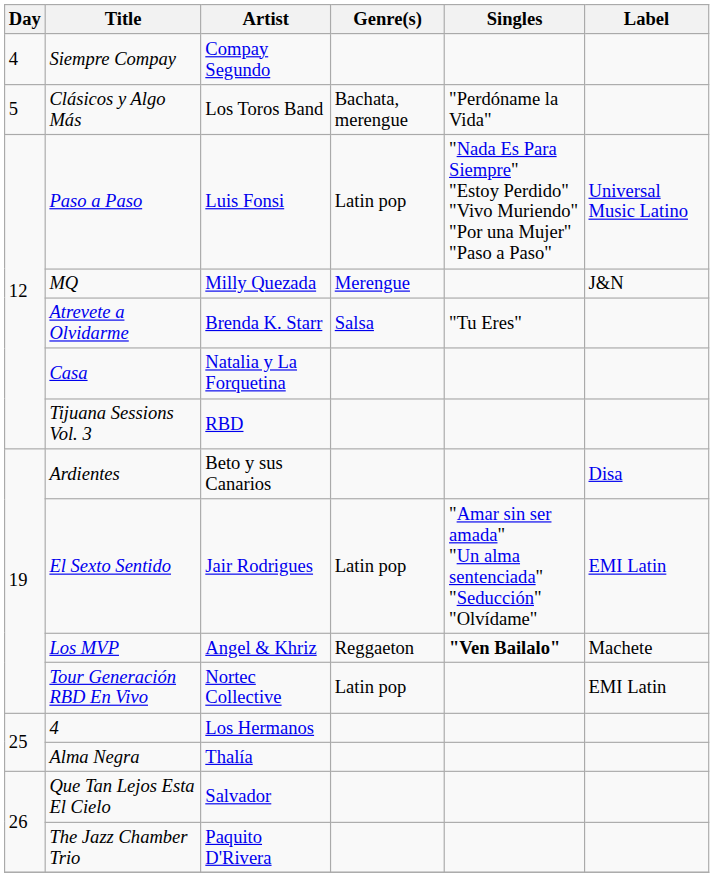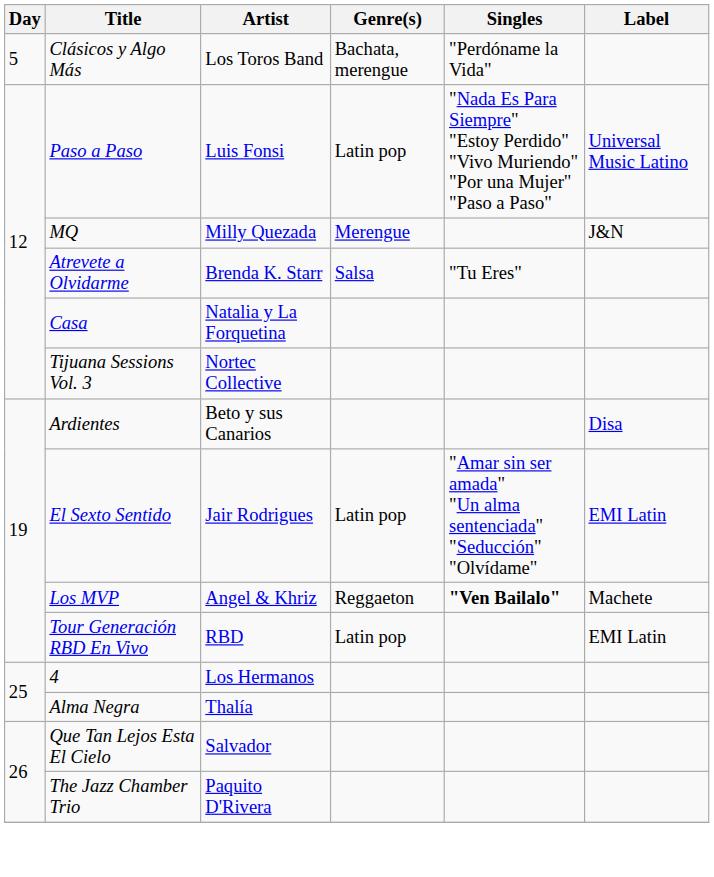 <table class="wikitable sortable" style="text-align: left;">
 <tr>
 <th>Day</th>
 <th>Title</th>
 <th>Artist</th>
 <th>Genre(s)</th>
 <th>Singles</th>
 <th>Label</th>
-</tr>
-<tr>
-<td>4</td>
-<td><em>Siempre Compay</em></td>
-<td><a href='#'>Compay Segundo</a></td>
-<td></td>
-<td></td>
-<td></td>
 </tr>
 <tr>
 <td>5</td>
 <td><em>Clásicos y Algo Más</em></td>
 <td>Los Toros Band</td>
 <td>Bachata, merengue</td>
 <td>"Perdóname la Vida"</td>
 <td></td>
 </tr>
 <tr>
 <td rowspan="5">12</td>
 <td><em><a href='#'>Paso a Paso</a></em></td>
 <td><a href='#'>Luis Fonsi</a></td>
 <td>Latin pop</td>
 <td>"<a href='#'>Nada Es Para Siempre</a>"<br>"Estoy Perdido"<br>"Vivo Muriendo"<br>"Por una Mujer"<br>"Paso a Paso"</td>
 <td><a href='#'>Universal Music Latino</a></td>
 </tr>
 <tr>
 <td><em>MQ</em></td>
 <td><a href='#'>Milly Quezada</a></td>
 <td><a href='#'>Merengue</a></td>
 <td></td>
 <td>J&N</td>
 </tr>
 <tr>
 <td><em><a href='#'>Atrevete a Olvidarme</a></em></td>
 <td><a href='#'>Brenda K. Starr</a></td>
 <td><a href='#'>Salsa</a></td>
 <td>"Tu Eres"</td>
 <td></td>
 </tr>
 <tr>
 <td><em><a href='#'>Casa</a></em></td>
 <td><a href='#'>Natalia y La Forquetina</a></td>
 <td></td>
 <td></td>
 <td></td>
 </tr>
 <tr>
 <td><em>Tijuana Sessions Vol. 3</em></td>
-<td><a href='#'>RBD</a></td>
+<td><a href='#'>Nortec Collective</a></td>
 <td></td>
 <td></td>
 <td></td>
 </tr>
 <tr>
 <td rowspan="4">19</td>
 <td><em>Ardientes</em></td>
 <td>Beto y sus Canarios</td>
 <td></td>
 <td></td>
 <td><a href='#'>Disa</a></td>
 </tr>
 <tr>
 <td><em><a href='#'>El Sexto Sentido</a></em></td>
 <td><a href='#'>Jair Rodrigues</a></td>
 <td>Latin pop</td>
 <td>"<a href='#'>Amar sin ser amada</a>"<br>"<a href='#'>Un alma sentenciada</a>"<br>"<a href='#'>Seducción</a>"<br>"Olvídame"</td>
 <td><a href='#'>EMI Latin</a></td>
 </tr>
 <tr>
 <td><em><a href='#'>Los MVP</a></em></td>
 <td><a href='#'>Angel & Khriz</a></td>
 <td>Reggaeton</td>
 <td><strong>"Ven Bailalo"</strong></td>
 <td>Machete</td>
 </tr>
 <tr>
 <td><em><a href='#'>Tour Generación RBD En Vivo</a></em></td>
-<td><a href='#'>Nortec Collective</a></td>
+<td><a href='#'>RBD</a></td>
 <td>Latin pop</td>
 <td></td>
 <td>EMI Latin</td>
 </tr>
 <tr>
 <td rowspan="2">25</td>
 <td><em>4</em></td>
 <td><a href='#'>Los Hermanos</a></td>
 <td></td>
 <td></td>
 <td></td>
 </tr>
 <tr>
 <td><em>Alma Negra</em></td>
 <td><a href='#'>Thalía</a></td>
 <td></td>
 <td></td>
 <td></td>
 </tr>
 <tr>
 <td rowspan="2">26</td>
 <td><em>Que Tan Lejos Esta El Cielo</em></td>
 <td><a href='#'>Salvador</a></td>
 <td></td>
 <td></td>
 <td></td>
 </tr>
 <tr>
 <td><em>The Jazz Chamber Trio</em></td>
 <td><a href='#'>Paquito D'Rivera</a></td>
 <td></td>
 <td></td>
 <td></td>
 </tr>
 <tr>
 </tr>
 </table>
